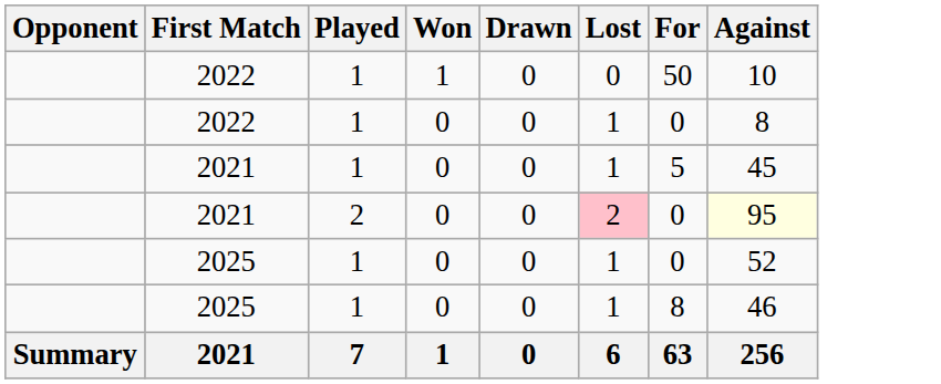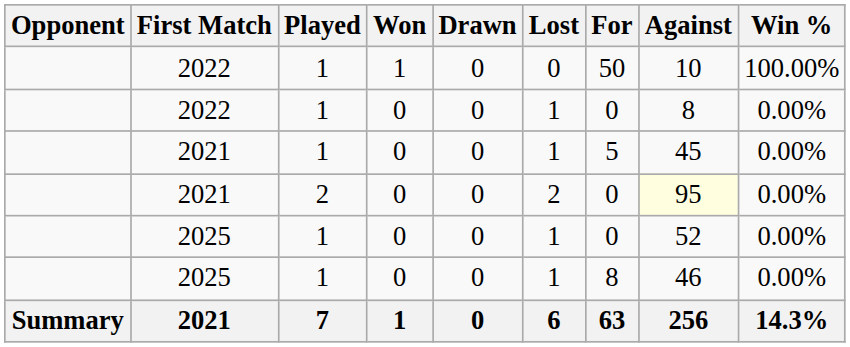 <table class="wikitable sortable" style="text-align:center;">
 <tr>
 <th>Opponent</th>
 <th>First Match</th>
 <th>Played</th>
 <th>Won</th>
 <th>Drawn</th>
 <th>Lost</th>
 <th>For</th>
 <th>Against</th>
+<th>Win %</th>
 </tr>
 <tr>
 <td style="text-align: left;"></td>
 <td>2022</td>
 <td>1</td>
 <td>1</td>
 <td>0</td>
 <td>0</td>
 <td>50</td>
 <td>10</td>
+<td>100.00%</td>
 </tr>
 <tr>
 <td style="text-align: left;"></td>
 <td>2022</td>
 <td>1</td>
 <td>0</td>
 <td>0</td>
 <td>1</td>
 <td>0</td>
 <td>8</td>
+<td>0.00%</td>
 </tr>
 <tr>
 <td style="text-align: left;"></td>
 <td>2021</td>
 <td>1</td>
 <td>0</td>
 <td>0</td>
 <td>1</td>
 <td>5</td>
 <td>45</td>
+<td>0.00%</td>
 </tr>
 <tr>
 <td style="text-align: left;"></td>
 <td>2021</td>
 <td>2</td>
 <td>0</td>
 <td>0</td>
-<td style="background: pink;">2</td>
+<td>2</td>
 <td>0</td>
 <td style="background: lightyellow;">95</td>
+<td>0.00%</td>
 </tr>
 <tr>
 <td style="text-align: left;"></td>
 <td>2025</td>
 <td>1</td>
 <td>0</td>
 <td>0</td>
 <td>1</td>
 <td>0</td>
 <td>52</td>
+<td>0.00%</td>
 </tr>
 <tr>
 <td style="text-align: left;"></td>
 <td>2025</td>
 <td>1</td>
 <td>0</td>
 <td>0</td>
 <td>1</td>
 <td>8</td>
 <td>46</td>
+<td>0.00%</td>
 </tr>
 <tr>
 <th>Summary</th>
 <th>2021</th>
 <th>7</th>
 <th>1</th>
 <th>0</th>
 <th>6</th>
 <th>63</th>
 <th>256</th>
+<th>14.3%</th>
 </tr>
 </table>
